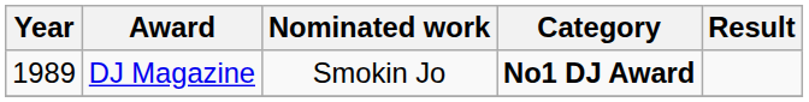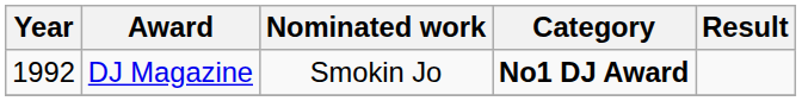 <table class="wikitable plainrowheaders" style="text-align:center;">
 <tr>
 <th>Year</th>
 <th>Award</th>
 <th>Nominated work</th>
 <th>Category</th>
 <th>Result</th>
 </tr>
 <tr>
-<td rowspan="1">1989</td>
+<td rowspan="1">1992</td>
 <td rowspan="1"><a href='#'>DJ Magazine</a></td>
 <td>Smokin Jo</td>
 <td><strong>No1 DJ Award</strong></td>
 <td></td>
 </tr>
 <tr>
 </tr>
 </table>
